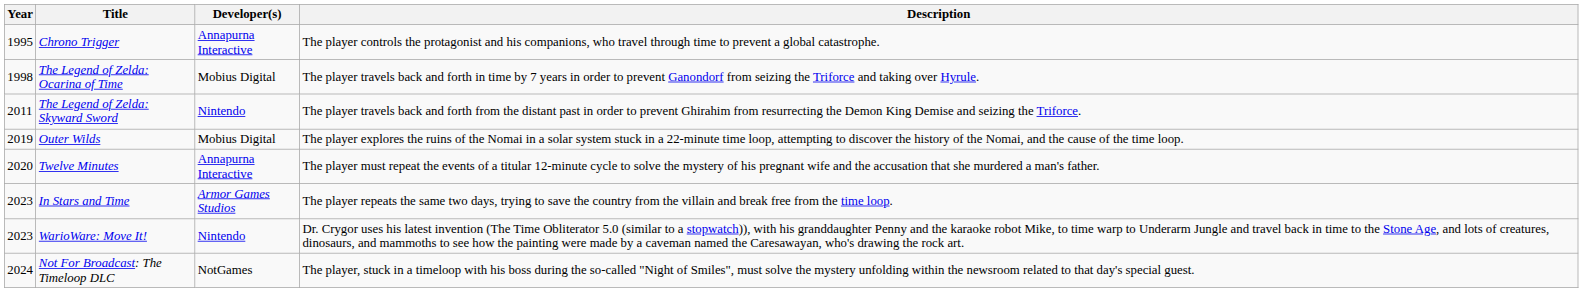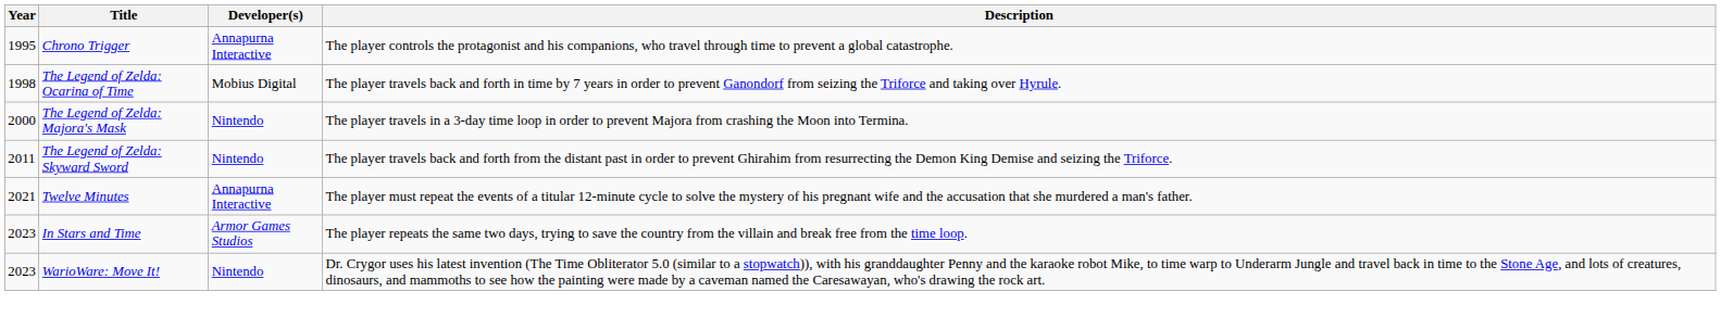 <table class="wikitable sortable">
 <tr>
 <th>Year</th>
 <th>Title</th>
 <th>Developer(s)</th>
 <th class="unsortable">Description</th>
 </tr>
 <tr>
 <td>1995</td>
 <td><em><a href='#'>Chrono Trigger</a></em></td>
 <td><a href='#'>Annapurna Interactive</a></td>
 <td>The player controls the protagonist and his companions, who travel through time to prevent a global catastrophe.</td>
 </tr>
 <tr>
 <td>1998</td>
 <td><em><a href='#'>The Legend of Zelda: Ocarina of Time</a></em></td>
 <td>Mobius Digital</td>
 <td>The player travels back and forth in time by 7 years in order to prevent <a href='#'>Ganondorf</a> from seizing the <a href='#'>Triforce</a> and taking over <a href='#'>Hyrule</a>.</td>
 </tr>
 <tr>
+<td>2000</td>
+<td><em><a href='#'>The Legend of Zelda: Majora's Mask</a></em></td>
+<td><a href='#'>Nintendo</a></td>
+<td>The player travels in a 3-day time loop in order to prevent Majora from crashing the Moon into Termina.</td>
+</tr>
+<tr>
 <td>2011</td>
 <td><em><a href='#'>The Legend of Zelda: Skyward Sword</a></em></td>
 <td><a href='#'>Nintendo</a></td>
 <td>The player travels back and forth from the distant past in order to prevent Ghirahim from resurrecting the Demon King Demise and seizing the <a href='#'>Triforce</a>.</td>
 </tr>
 <tr>
-<td>2019</td>
-<td><em><a href='#'>Outer Wilds</a></em></td>
-<td>Mobius Digital</td>
-<td>The player explores the ruins of the Nomai in a solar system stuck in a 22-minute time loop, attempting to discover the history of the Nomai, and the cause of the time loop.</td>
-</tr>
-<tr>
-<td>2020</td>
+<td>2021</td>
 <td><em><a href='#'>Twelve Minutes</a></em></td>
 <td><a href='#'>Annapurna Interactive</a></td>
 <td>The player must repeat the events of a titular 12-minute cycle to solve the mystery of his pregnant wife and the accusation that she murdered a man's father.</td>
 </tr>
 <tr>
 <td>2023</td>
 <td><em><a href='#'>In Stars and Time</a></em></td>
 <td><em><a href='#'>Armor Games Studios</a></em></td>
 <td>The player repeats the same two days, trying to save the country from the villain and break free from the <a href='#'>time loop</a>.</td>
 </tr>
 <tr>
 <td>2023</td>
 <td><em><a href='#'>WarioWare: Move It!</a></em></td>
 <td><a href='#'>Nintendo</a></td>
 <td>Dr. Crygor uses his latest invention (The Time Obliterator 5.0 (similar to a <a href='#'>stopwatch</a>)), with his granddaughter Penny and the karaoke robot Mike, to time warp to Underarm Jungle and travel back in time to the <a href='#'>Stone Age</a>, and lots of creatures, dinosaurs, and mammoths to see how the painting were made by a caveman named the Caresawayan, who's drawing the rock art.</td>
 </tr>
-<tr>
-<td>2024</td>
-<td><em><a href='#'>Not For Broadcast</a>: The Timeloop DLC</em></td>
-<td>NotGames</td>
-<td>The player, stuck in a timeloop with his boss during the so-called "Night of Smiles", must solve the mystery unfolding within the newsroom related to that day's special guest.</td>
-</tr>
 </table>
